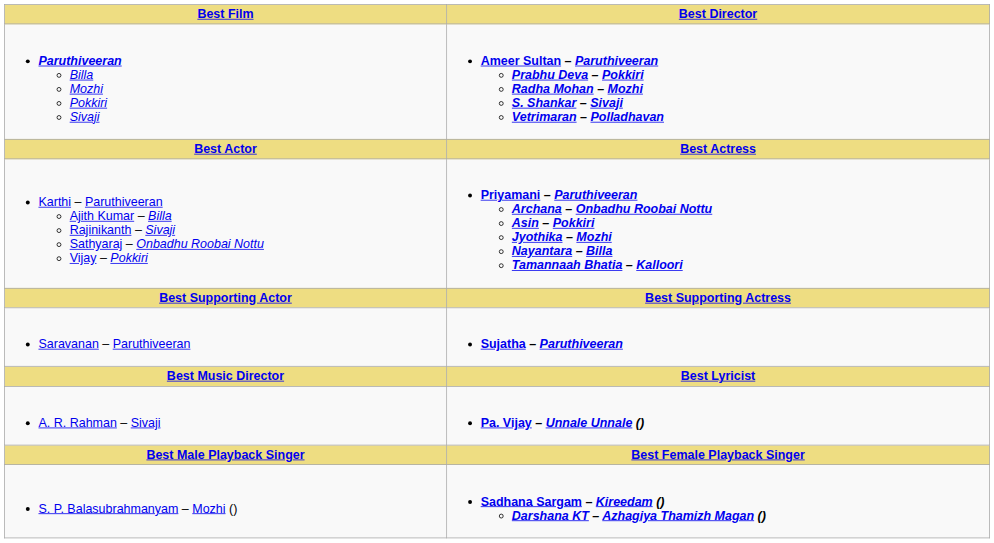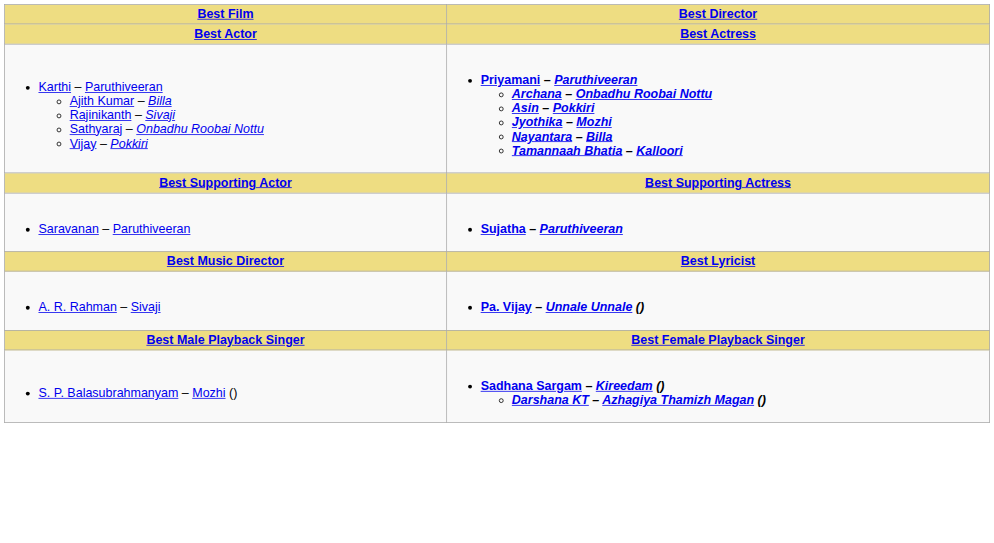 <table class="wikitable" width =100%|>
 <tr>
 <th ! style="background:#eedd82; text-align:center;"><a href='#'>Best Film</a></th>
 <th ! style="background:#eedd82; text-align:center;"><a href='#'>Best Director</a></th>
-</tr>
-<tr>
-<td valign="top"><br><ul><li><strong><em><a href='#'>Paruthiveeran</a></em></strong><ul><li><em><a href='#'>Billa</a></em></li><li><em><a href='#'>Mozhi</a></em></li><li><em><a href='#'>Pokkiri</a></em></li><li><em><a href='#'>Sivaji</a></em></li></ul></li></ul></td>
-<td><br><ul><li><strong><a href='#'>Ameer Sultan</a> – <em><a href='#'>Paruthiveeran</a><strong><em><ul><li><a href='#'>Prabhu Deva</a> – </em><a href='#'>Pokkiri</a><em></li><li><a href='#'>Radha Mohan</a> – </em><a href='#'>Mozhi</a><em></li><li><a href='#'>S. Shankar</a> – </em><a href='#'>Sivaji</a><em></li><li><a href='#'>Vetrimaran</a> – </em><a href='#'>Polladhavan</a><em></li></ul></li></ul></td>
 </tr>
 <tr>
 <th ! style="background:#eedd82; text-align:center;"><a href='#'>Best Actor</a></th>
 <th ! style="background:#eedd82; text-align:center;"><a href='#'>Best Actress</a></th>
 </tr>
 <tr>
 <td><br><ul><li></strong><a href='#'>Karthi</a> – </em><a href='#'>Paruthiveeran</a></em></strong><ul><li><a href='#'>Ajith Kumar</a> – <em><a href='#'>Billa</a></em></li><li><a href='#'>Rajinikanth</a> – <em><a href='#'>Sivaji</a></em></li><li><a href='#'>Sathyaraj</a> – <em><a href='#'>Onbadhu Roobai Nottu</a></em></li><li><a href='#'>Vijay</a> – <em><a href='#'>Pokkiri</a></em></li></ul></li></ul></td>
 <td><br><ul><li><strong><a href='#'>Priyamani</a> – <em><a href='#'>Paruthiveeran</a><strong><em><ul><li><a href='#'>Archana</a> – </em><a href='#'>Onbadhu Roobai Nottu</a><em></li><li><a href='#'>Asin</a> – </em><a href='#'>Pokkiri</a><em></li><li><a href='#'>Jyothika</a> – </em><a href='#'>Mozhi</a><em></li><li><a href='#'>Nayantara</a> – </em><a href='#'>Billa</a><em></li><li><a href='#'>Tamannaah Bhatia</a> – </em><a href='#'>Kalloori</a><em></li></ul></li></ul></td>
 </tr>
 <tr>
 <th ! style="background:#eedd82; text-align:center;"><a href='#'>Best Supporting Actor</a></th>
 <th ! style="background:#eedd82; text-align:center;"><a href='#'>Best Supporting Actress</a></th>
 </tr>
 <tr>
 <td><br><ul><li></strong><a href='#'>Saravanan</a> – </em><a href='#'>Paruthiveeran</a></em></strong></li></ul></td>
 <td><br><ul><li><strong><a href='#'>Sujatha</a> – <em><a href='#'>Paruthiveeran</a><strong><em></li></ul></td>
 </tr>
 <tr>
 <th ! style="background:#eedd82; text-align:center;"><a href='#'>Best Music Director</a></th>
 <th ! style="background:#eedd82; text-align:center;"><a href='#'>Best Lyricist</a></th>
 </tr>
 <tr>
 <td><br><ul><li></strong><a href='#'>A. R. Rahman</a> – </em><a href='#'>Sivaji</a></em></strong></li></ul></td>
 <td><br><ul><li><strong><a href='#'>Pa. Vijay</a> – <em><a href='#'>Unnale Unnale</a><strong><em> ()</li></ul></td>
 </tr>
 <tr>
 <th ! style="background:#eedd82; text-align:center;"><a href='#'>Best Male Playback Singer</a></th>
 <th ! style="background:#eedd82; text-align:center;"><a href='#'>Best Female Playback Singer</a></th>
 </tr>
 <tr>
 <td><br><ul><li></strong><a href='#'>S. P. Balasubrahmanyam</a> – </em><a href='#'>Mozhi</a></em></strong> ()</li></ul></td>
 <td><br><ul><li><strong><a href='#'>Sadhana Sargam</a> – <em><a href='#'>Kireedam</a><strong><em> ()<ul><li></em><a href='#'>Darshana KT</a> – <em><a href='#'>Azhagiya Thamizh Magan</a></em></strong> ()<strong><em></li></ul></li></ul></td>
 </tr>
 </table>
